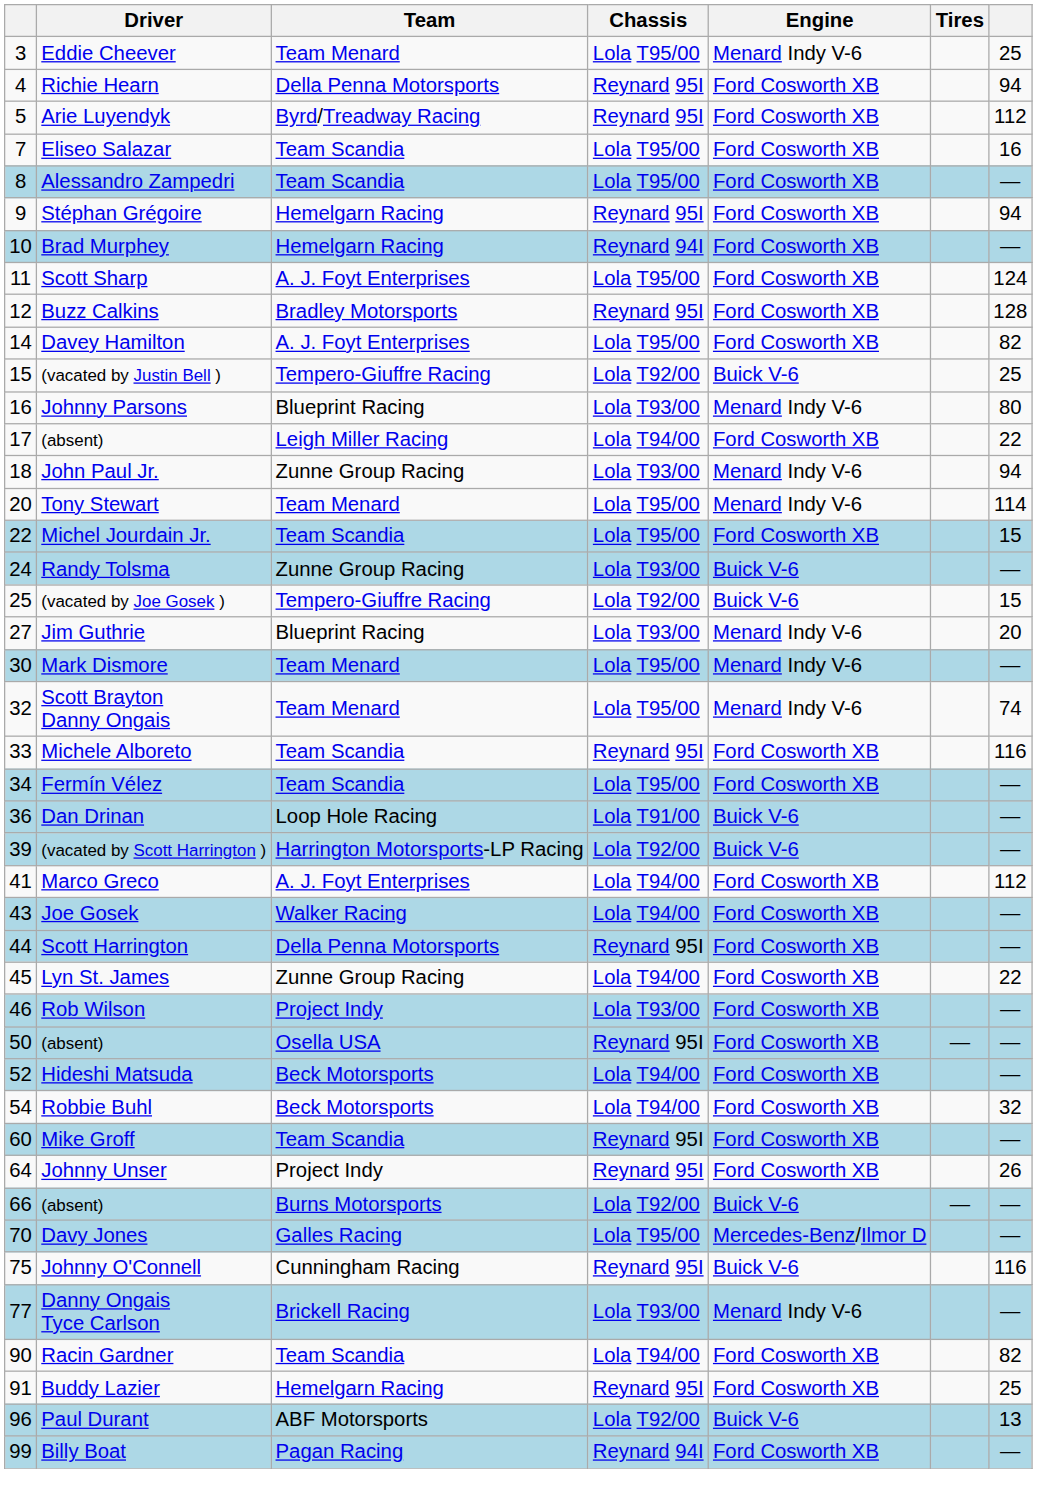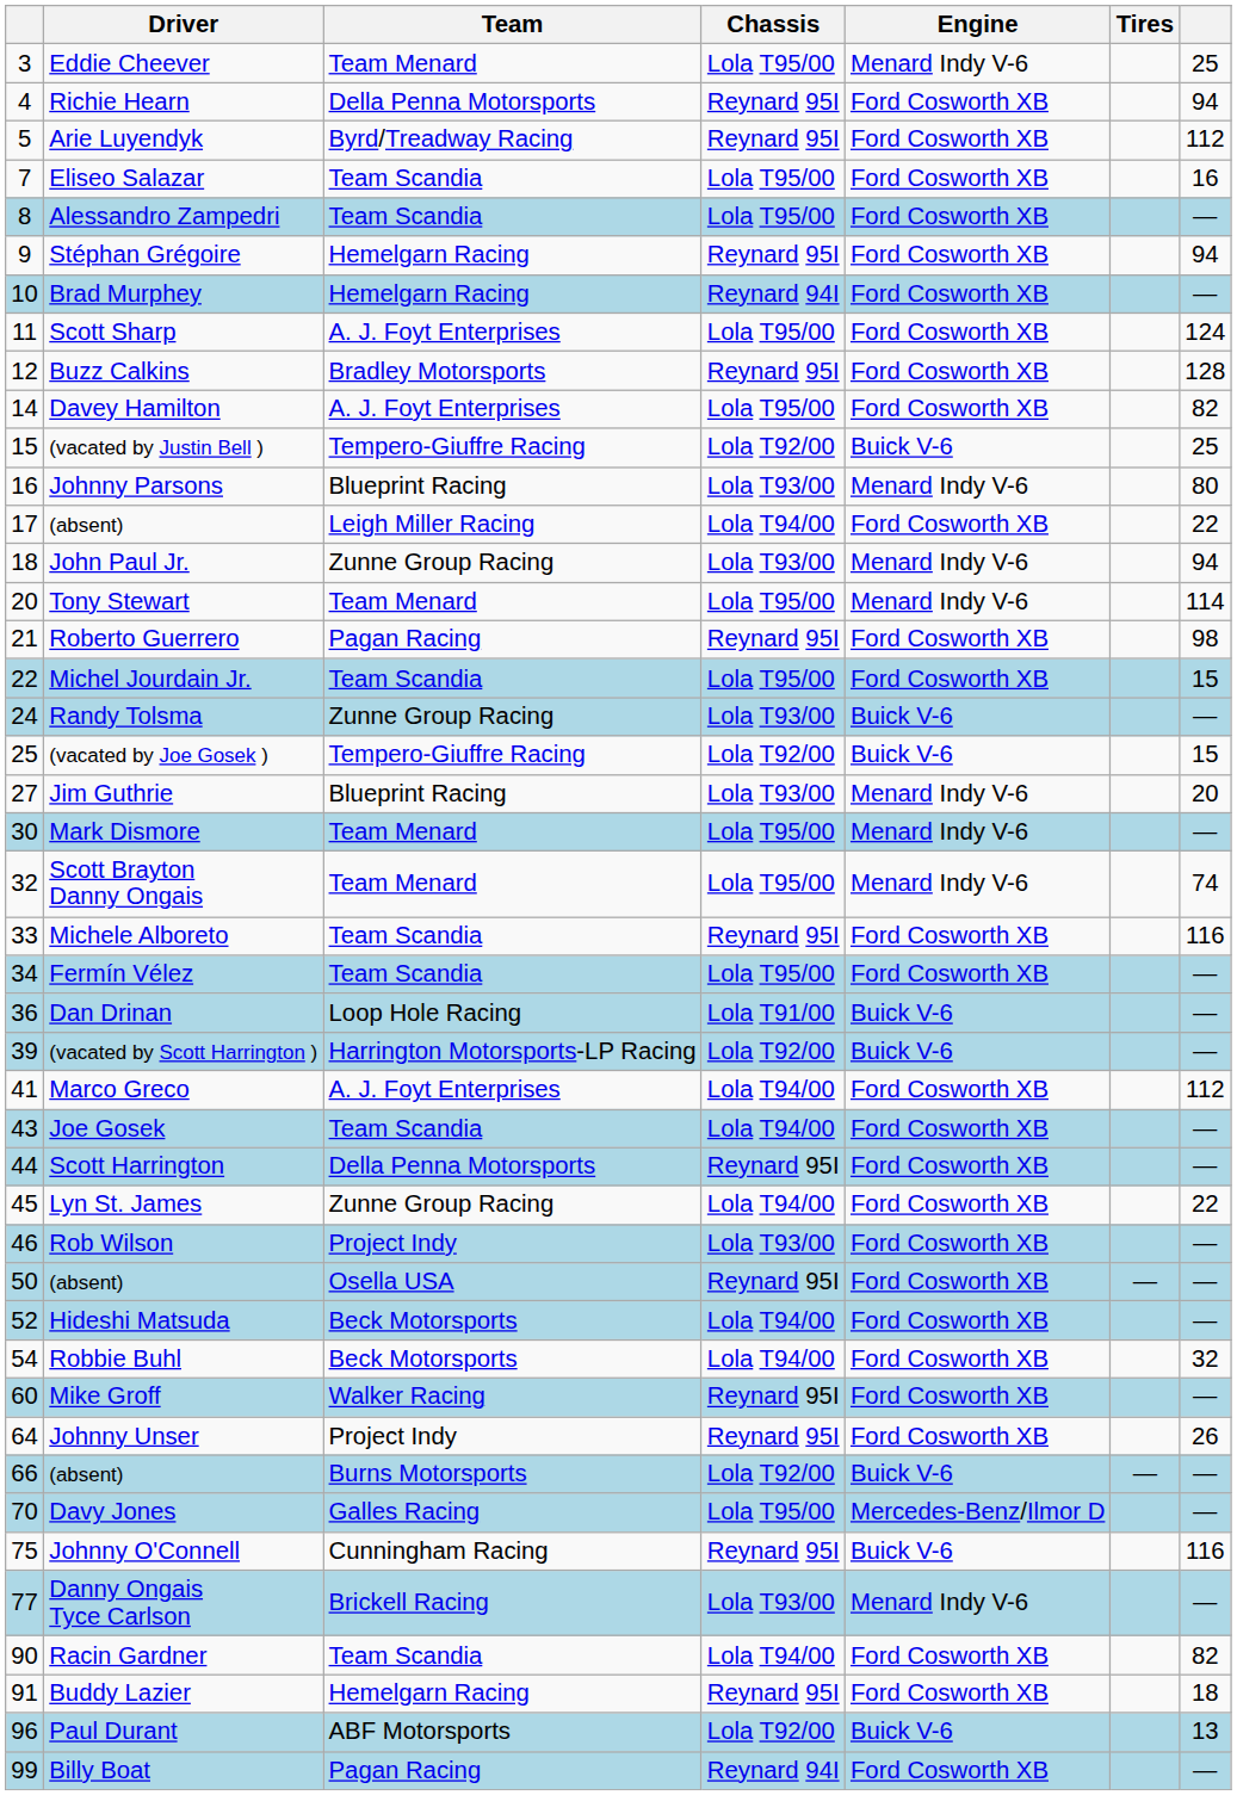 <table class="wikitable">
 <tr>
 <th align=center></th>
 <th>Driver</th>
 <th>Team</th>
 <th>Chassis</th>
 <th>Engine</th>
 <th>Tires</th>
 <th align=center></th>
 </tr>
 <tr>
 <td align=center>3</td>
 <td> <a href='#'>Eddie Cheever</a></td>
 <td><a href='#'>Team Menard</a></td>
 <td><a href='#'>Lola</a> <a href='#'>T95/00</a></td>
 <td><a href='#'>Menard</a> Indy V-6</td>
 <td align=center></td>
 <td align=center>25</td>
 </tr>
 <tr>
 <td align=center>4</td>
 <td> <a href='#'>Richie Hearn</a> <strong></strong></td>
 <td><a href='#'>Della Penna Motorsports</a></td>
 <td><a href='#'>Reynard</a> <a href='#'>95I</a></td>
 <td><a href='#'>Ford Cosworth XB</a></td>
 <td align=center></td>
 <td align=center>94</td>
 </tr>
 <tr>
 <td align=center>5</td>
 <td> <a href='#'>Arie Luyendyk</a> <strong></strong></td>
 <td><a href='#'>Byrd</a>/<a href='#'>Treadway Racing</a></td>
 <td><a href='#'>Reynard</a> <a href='#'>95I</a></td>
 <td><a href='#'>Ford Cosworth XB</a></td>
 <td align=center></td>
 <td align=center>112</td>
 </tr>
 <tr>
 <td align=center>7</td>
 <td> <a href='#'>Eliseo Salazar</a></td>
 <td><a href='#'>Team Scandia</a></td>
 <td><a href='#'>Lola</a> <a href='#'>T95/00</a></td>
 <td><a href='#'>Ford Cosworth XB</a></td>
 <td align=center></td>
 <td align=center>16</td>
 </tr>
 <tr>
 <td style="background:lightblue" align=center>8</td>
 <td style="background:lightblue"> <a href='#'>Alessandro Zampedri</a></td>
 <td style="background:lightblue"><a href='#'>Team Scandia</a></td>
 <td style="background:lightblue"><a href='#'>Lola</a> <a href='#'>T95/00</a></td>
 <td style="background:lightblue"><a href='#'>Ford Cosworth XB</a></td>
 <td style="background:lightblue" align=center></td>
 <td style="background:lightblue" align=center>—</td>
 </tr>
 <tr>
 <td align=center>9</td>
 <td> <a href='#'>Stéphan Grégoire</a></td>
 <td><a href='#'>Hemelgarn Racing</a></td>
 <td><a href='#'>Reynard</a> <a href='#'>95I</a></td>
 <td><a href='#'>Ford Cosworth XB</a></td>
 <td align=center></td>
 <td align=center>94</td>
 </tr>
 <tr>
 <td style="background:lightblue" align=center>10</td>
 <td style="background:lightblue"> <a href='#'>Brad Murphey</a> <strong></strong></td>
 <td style="background:lightblue"><a href='#'>Hemelgarn Racing</a></td>
 <td style="background:lightblue"><a href='#'>Reynard</a> <a href='#'>94I</a></td>
 <td style="background:lightblue"><a href='#'>Ford Cosworth XB</a></td>
 <td style="background:lightblue" align=center></td>
 <td style="background:lightblue" align=center>—</td>
 </tr>
 <tr>
 <td align=center>11</td>
 <td> <a href='#'>Scott Sharp</a></td>
 <td><a href='#'>A. J. Foyt Enterprises</a></td>
 <td><a href='#'>Lola</a> <a href='#'>T95/00</a></td>
 <td><a href='#'>Ford Cosworth XB</a></td>
 <td align=center></td>
 <td align=center>124</td>
 </tr>
 <tr>
 <td align=center>12</td>
 <td> <a href='#'>Buzz Calkins</a> <strong></strong></td>
 <td><a href='#'>Bradley Motorsports</a></td>
 <td><a href='#'>Reynard</a> <a href='#'>95I</a></td>
 <td><a href='#'>Ford Cosworth XB</a></td>
 <td align=center></td>
 <td align=center>128</td>
 </tr>
 <tr>
 <td align=center>14</td>
 <td> <a href='#'>Davey Hamilton</a> <strong></strong></td>
 <td><a href='#'>A. J. Foyt Enterprises</a></td>
 <td><a href='#'>Lola</a> <a href='#'>T95/00</a></td>
 <td><a href='#'>Ford Cosworth XB</a></td>
 <td align=center></td>
 <td align=center>82</td>
 </tr>
 <tr>
 <td align=center>15</td>
 <td><small>(vacated by <a href='#'>Justin Bell</a> <strong></strong>)</small></td>
 <td><a href='#'>Tempero-Giuffre Racing</a></td>
 <td><a href='#'>Lola</a> <a href='#'>T92/00</a></td>
 <td><a href='#'>Buick V-6</a></td>
 <td align=center></td>
 <td align=center>25</td>
 </tr>
 <tr>
 <td align=center>16</td>
 <td> <a href='#'>Johnny Parsons</a></td>
 <td>Blueprint Racing</td>
 <td><a href='#'>Lola</a> <a href='#'>T93/00</a></td>
 <td><a href='#'>Menard</a> Indy V-6</td>
 <td align=center></td>
 <td align=center>80</td>
 </tr>
 <tr>
 <td align=center>17</td>
 <td><small>(absent)</small></td>
 <td><a href='#'>Leigh Miller Racing</a></td>
 <td><a href='#'>Lola</a> <a href='#'>T94/00</a></td>
 <td><a href='#'>Ford Cosworth XB</a></td>
 <td align=center></td>
 <td align=center>22</td>
 </tr>
 <tr>
 <td align=center>18</td>
 <td> <a href='#'>John Paul Jr.</a></td>
 <td>Zunne Group Racing</td>
 <td><a href='#'>Lola</a> <a href='#'>T93/00</a></td>
 <td><a href='#'>Menard</a> Indy V-6</td>
 <td align=center></td>
 <td align=center>94</td>
 </tr>
 <tr>
 <td align=center>20</td>
 <td> <a href='#'>Tony Stewart</a> <strong></strong></td>
 <td><a href='#'>Team Menard</a></td>
 <td><a href='#'>Lola</a> <a href='#'>T95/00</a></td>
 <td><a href='#'>Menard</a> Indy V-6</td>
 <td align=center></td>
 <td align=center>114</td>
 </tr>
 <tr>
+<td align=center>21</td>
+<td> <a href='#'>Roberto Guerrero</a></td>
+<td><a href='#'>Pagan Racing</a></td>
+<td><a href='#'>Reynard</a> <a href='#'>95I</a></td>
+<td><a href='#'>Ford Cosworth XB</a></td>
+<td align=center></td>
+<td align=center>98</td>
+</tr>
+<tr>
 <td style="background:lightblue" align=center>22</td>
 <td style="background:lightblue"> <a href='#'>Michel Jourdain Jr.</a> <strong></strong></td>
 <td style="background:lightblue"><a href='#'>Team Scandia</a></td>
 <td style="background:lightblue"><a href='#'>Lola</a> <a href='#'>T95/00</a></td>
 <td style="background:lightblue"><a href='#'>Ford Cosworth XB</a></td>
 <td style="background:lightblue" align=center></td>
 <td style="background:lightblue" align=center>15</td>
 </tr>
 <tr>
 <td style="background:lightblue" align=center>24</td>
 <td style="background:lightblue"> <a href='#'>Randy Tolsma</a> <strong></strong></td>
 <td style="background:lightblue">Zunne Group Racing</td>
 <td style="background:lightblue"><a href='#'>Lola</a> <a href='#'>T93/00</a></td>
 <td style="background:lightblue"><a href='#'>Buick V-6</a></td>
 <td style="background:lightblue" align=center></td>
 <td style="background:lightblue" align=center>—</td>
 </tr>
 <tr>
 <td align=center>25</td>
 <td><small>(vacated by <a href='#'>Joe Gosek</a> <strong></strong>)</small></td>
 <td><a href='#'>Tempero-Giuffre Racing</a></td>
 <td><a href='#'>Lola</a> <a href='#'>T92/00</a></td>
 <td><a href='#'>Buick V-6</a></td>
 <td align=center></td>
 <td align=center>15</td>
 </tr>
 <tr>
 <td align=center>27</td>
 <td> <a href='#'>Jim Guthrie</a> <strong></strong></td>
 <td>Blueprint Racing</td>
 <td><a href='#'>Lola</a> <a href='#'>T93/00</a></td>
 <td><a href='#'>Menard</a> Indy V-6</td>
 <td align=center></td>
 <td align=center>20</td>
 </tr>
 <tr>
 <td style="background:lightblue" align=center>30</td>
 <td style="background:lightblue"> <a href='#'>Mark Dismore</a> <strong></strong></td>
 <td style="background:lightblue"><a href='#'>Team Menard</a></td>
 <td style="background:lightblue"><a href='#'>Lola</a> <a href='#'>T95/00</a></td>
 <td style="background:lightblue"><a href='#'>Menard</a> Indy V-6</td>
 <td style="background:lightblue" align=center></td>
 <td style="background:lightblue" align=center>—</td>
 </tr>
 <tr>
 <td style="background:lighyellow" align=center>32</td>
 <td style="background:lighyellow"> <a href='#'>Scott Brayton</a><br> <a href='#'>Danny Ongais</a></td>
 <td style="background:lighyellow"><a href='#'>Team Menard</a></td>
 <td style="background:lighyellow"><a href='#'>Lola</a> <a href='#'>T95/00</a></td>
 <td style="background:lighyellow"><a href='#'>Menard</a> Indy V-6</td>
 <td style="background:lighyellow" align=center></td>
 <td style="background:lighyellow" align=center>74</td>
 </tr>
 <tr>
 <td align=center>33</td>
 <td> <a href='#'>Michele Alboreto</a> <strong></strong></td>
 <td><a href='#'>Team Scandia</a></td>
 <td><a href='#'>Reynard</a> <a href='#'>95I</a></td>
 <td><a href='#'>Ford Cosworth XB</a></td>
 <td align=center></td>
 <td align=center>116</td>
 </tr>
 <tr>
 <td style="background:lightblue" align=center>34</td>
 <td style="background:lightblue"> <a href='#'>Fermín Vélez</a> <strong></strong></td>
 <td style="background:lightblue"><a href='#'>Team Scandia</a></td>
 <td style="background:lightblue"><a href='#'>Lola</a> <a href='#'>T95/00</a></td>
 <td style="background:lightblue"><a href='#'>Ford Cosworth XB</a></td>
 <td style="background:lightblue" align=center></td>
 <td style="background:lightblue" align=center>—</td>
 </tr>
 <tr>
 <td style="background:lightblue" align=center>36</td>
 <td style="background:lightblue"> <a href='#'>Dan Drinan</a> <strong></strong></td>
 <td style="background:lightblue">Loop Hole Racing</td>
 <td style="background:lightblue"><a href='#'>Lola</a> <a href='#'>T91/00</a></td>
 <td style="background:lightblue"><a href='#'>Buick V-6</a></td>
 <td style="background:lightblue" align=center></td>
 <td style="background:lightblue" align=center>—</td>
 </tr>
 <tr>
 <td style="background:lightblue" align=center>39</td>
 <td style="background:lightblue"><small>(vacated by <a href='#'>Scott Harrington</a> <strong></strong>)</small></td>
 <td style="background:lightblue"><a href='#'>Harrington Motorsports</a>-LP Racing</td>
 <td style="background:lightblue"><a href='#'>Lola</a> <a href='#'>T92/00</a></td>
 <td style="background:lightblue"><a href='#'>Buick V-6</a></td>
 <td style="background:lightblue" align=center></td>
 <td style="background:lightblue" align=center>—</td>
 </tr>
 <tr>
 <td align=center>41</td>
 <td> <a href='#'>Marco Greco</a></td>
 <td><a href='#'>A. J. Foyt Enterprises</a></td>
 <td><a href='#'>Lola</a> <a href='#'>T94/00</a></td>
 <td><a href='#'>Ford Cosworth XB</a></td>
 <td align=center></td>
 <td align=center>112</td>
 </tr>
 <tr>
 <td style="background:lightblue" align=center>43</td>
 <td style="background:lightblue"> <a href='#'>Joe Gosek</a> <strong></strong></td>
-<td style="background:lightblue"><a href='#'>Walker Racing</a></td>
+<td style="background:lightblue"><a href='#'>Team Scandia</a></td>
 <td style="background:lightblue"><a href='#'>Lola</a> <a href='#'>T94/00</a></td>
 <td style="background:lightblue"><a href='#'>Ford Cosworth XB</a></td>
 <td style="background:lightblue" align=center></td>
 <td style="background:lightblue" align=center>—</td>
 </tr>
 <tr>
 <td style="background:lightblue" align=center>44</td>
 <td style="background:lightblue"> <a href='#'>Scott Harrington</a> <strong></strong></td>
 <td style="background:lightblue"><a href='#'>Della Penna Motorsports</a></td>
 <td style="background:lightblue"><a href='#'>Reynard</a> 95I</td>
 <td style="background:lightblue"><a href='#'>Ford Cosworth XB</a></td>
 <td style="background:lightblue" align=center></td>
 <td style="background:lightblue" align=center>—</td>
 </tr>
 <tr>
 <td align=center>45</td>
 <td> <a href='#'>Lyn St. James</a></td>
 <td>Zunne Group Racing</td>
 <td><a href='#'>Lola</a> <a href='#'>T94/00</a></td>
 <td><a href='#'>Ford Cosworth XB</a></td>
 <td align=center></td>
 <td align=center>22</td>
 </tr>
 <tr>
 <td style="background:lightblue" align=center>46</td>
 <td style="background:lightblue"> <a href='#'>Rob Wilson</a> <strong></strong></td>
 <td style="background:lightblue"><a href='#'>Project Indy</a></td>
 <td style="background:lightblue"><a href='#'>Lola</a> <a href='#'>T93/00</a></td>
 <td style="background:lightblue"><a href='#'>Ford Cosworth XB</a></td>
 <td style="background:lightblue" align=center></td>
 <td style="background:lightblue" align=center>—</td>
 </tr>
 <tr>
 <td style="background:lightblue" align=center>50</td>
 <td style="background:lightblue"><small>(absent)</small></td>
 <td style="background:lightblue"><a href='#'>Osella USA</a></td>
 <td style="background:lightblue"><a href='#'>Reynard</a> 95I</td>
 <td style="background:lightblue"><a href='#'>Ford Cosworth XB</a></td>
 <td style="background:lightblue" align=center>—</td>
 <td style="background:lightblue" align=center>—</td>
 </tr>
 <tr>
 <td style="background:lightblue" align=center>52</td>
 <td style="background:lightblue"> <a href='#'>Hideshi Matsuda</a></td>
 <td style="background:lightblue"><a href='#'>Beck Motorsports</a></td>
 <td style="background:lightblue"><a href='#'>Lola</a> <a href='#'>T94/00</a></td>
 <td style="background:lightblue"><a href='#'>Ford Cosworth XB</a></td>
 <td style="background:lightblue" align=center></td>
 <td style="background:lightblue" align=center>—</td>
 </tr>
 <tr>
 <td align=center>54</td>
 <td> <a href='#'>Robbie Buhl</a> <strong></strong></td>
 <td><a href='#'>Beck Motorsports</a></td>
 <td><a href='#'>Lola</a> <a href='#'>T94/00</a></td>
 <td><a href='#'>Ford Cosworth XB</a></td>
 <td align=center></td>
 <td align=center>32</td>
 </tr>
 <tr>
 <td style="background:lightblue" align=center>60</td>
 <td style="background:lightblue"> <a href='#'>Mike Groff</a></td>
-<td style="background:lightblue"><a href='#'>Team Scandia</a></td>
+<td style="background:lightblue"><a href='#'>Walker Racing</a></td>
 <td style="background:lightblue"><a href='#'>Reynard</a> 95I</td>
 <td style="background:lightblue"><a href='#'>Ford Cosworth XB</a></td>
 <td style="background:lightblue" align=center></td>
 <td style="background:lightblue" align=center>—</td>
 </tr>
 <tr>
 <td align=center>64</td>
 <td> <a href='#'>Johnny Unser</a> <strong></strong></td>
 <td>Project Indy</td>
 <td><a href='#'>Reynard</a> <a href='#'>95I</a></td>
 <td><a href='#'>Ford Cosworth XB</a></td>
 <td align=center></td>
 <td align=center>26</td>
 </tr>
 <tr>
 <td style="background:lightblue" align=center>66</td>
 <td style="background:lightblue"><small>(absent)</small></td>
 <td style="background:lightblue"><a href='#'>Burns Motorsports</a></td>
 <td style="background:lightblue"><a href='#'>Lola</a> <a href='#'>T92/00</a></td>
 <td style="background:lightblue"><a href='#'>Buick V-6</a></td>
 <td style="background:lightblue" align=center>—</td>
 <td style="background:lightblue" align=center>—</td>
 </tr>
 <tr>
 <td style="background:lightblue" align=center>70</td>
 <td style="background:lightblue"> <a href='#'>Davy Jones</a></td>
 <td style="background:lightblue"><a href='#'>Galles Racing</a></td>
 <td style="background:lightblue"><a href='#'>Lola</a> <a href='#'>T95/00</a></td>
 <td style="background:lightblue"><a href='#'>Mercedes-Benz</a>/<a href='#'>Ilmor D</a></td>
 <td style="background:lightblue" align=center></td>
 <td style="background:lightblue" align=center>—</td>
 </tr>
 <tr>
 <td align=center>75</td>
 <td> <a href='#'>Johnny O'Connell</a> <strong></strong></td>
 <td>Cunningham Racing</td>
 <td><a href='#'>Reynard</a> <a href='#'>95I</a></td>
 <td><a href='#'>Buick V-6</a></td>
 <td align=center></td>
 <td align=center>116</td>
 </tr>
 <tr>
 <td style="background:lightblue" align=center>77</td>
 <td style="background:lightblue"> <a href='#'>Danny Ongais</a><br> <a href='#'>Tyce Carlson</a> <strong></strong></td>
 <td style="background:lightblue"><a href='#'>Brickell Racing</a></td>
 <td style="background:lightblue"><a href='#'>Lola</a> <a href='#'>T93/00</a></td>
 <td style="background:lightblue"><a href='#'>Menard</a> Indy V-6</td>
 <td style="background:lightblue" align=center></td>
 <td style="background:lightblue" align=center>—</td>
 </tr>
 <tr>
 <td align=center>90</td>
 <td> <a href='#'>Racin Gardner</a> <strong></strong></td>
 <td><a href='#'>Team Scandia</a></td>
 <td><a href='#'>Lola</a> <a href='#'>T94/00</a></td>
 <td><a href='#'>Ford Cosworth XB</a></td>
 <td align=center></td>
 <td align=center>82</td>
 </tr>
 <tr>
 <td align=center>91</td>
 <td> <a href='#'>Buddy Lazier</a></td>
 <td><a href='#'>Hemelgarn Racing</a></td>
 <td><a href='#'>Reynard</a> <a href='#'>95I</a></td>
 <td><a href='#'>Ford Cosworth XB</a></td>
 <td align=center></td>
-<td align=center>25</td>
+<td align=center>18</td>
 </tr>
 <tr>
 <td style="background:lightblue" align=center>96</td>
 <td style="background:lightblue"> <a href='#'>Paul Durant</a> <strong></strong></td>
 <td style="background:lightblue">ABF Motorsports</td>
 <td style="background:lightblue"><a href='#'>Lola</a> <a href='#'>T92/00</a></td>
 <td style="background:lightblue"><a href='#'>Buick V-6</a></td>
 <td style="background:lightblue" align=center></td>
 <td style="background:lightblue" align=center>13</td>
 </tr>
 <tr>
 <td style="background:lightblue" align=center>99</td>
 <td style="background:lightblue"> <a href='#'>Billy Boat</a> <strong></strong></td>
 <td style="background:lightblue"><a href='#'>Pagan Racing</a></td>
 <td style="background:lightblue"><a href='#'>Reynard</a> <a href='#'>94I</a></td>
 <td style="background:lightblue"><a href='#'>Ford Cosworth XB</a></td>
 <td style="background:lightblue" align=center></td>
 <td style="background:lightblue" align=center>—</td>
 </tr>
 </table>
